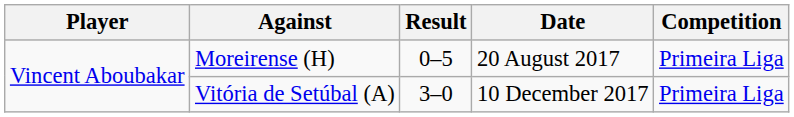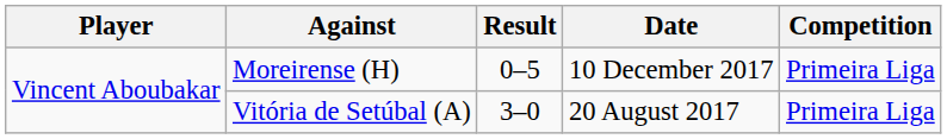 <table class="wikitable sortable">
 <tr>
 <th>Player</th>
 <th>Against</th>
 <th>Result</th>
 <th>Date</th>
 <th>Competition</th>
 </tr>
 <tr>
 <td rowspan=2> <a href='#'>Vincent Aboubakar</a></td>
 <td><a href='#'>Moreirense</a> (H)</td>
 <td align=center>0–5</td>
-<td>20 August 2017</td>
+<td>10 December 2017</td>
 <td><a href='#'>Primeira Liga</a></td>
 </tr>
 <tr>
 <td><a href='#'>Vitória de Setúbal</a> (A)</td>
 <td align=center>3–0</td>
-<td>10 December 2017</td>
+<td>20 August 2017</td>
 <td><a href='#'>Primeira Liga</a></td>
 </tr>
 </table>
